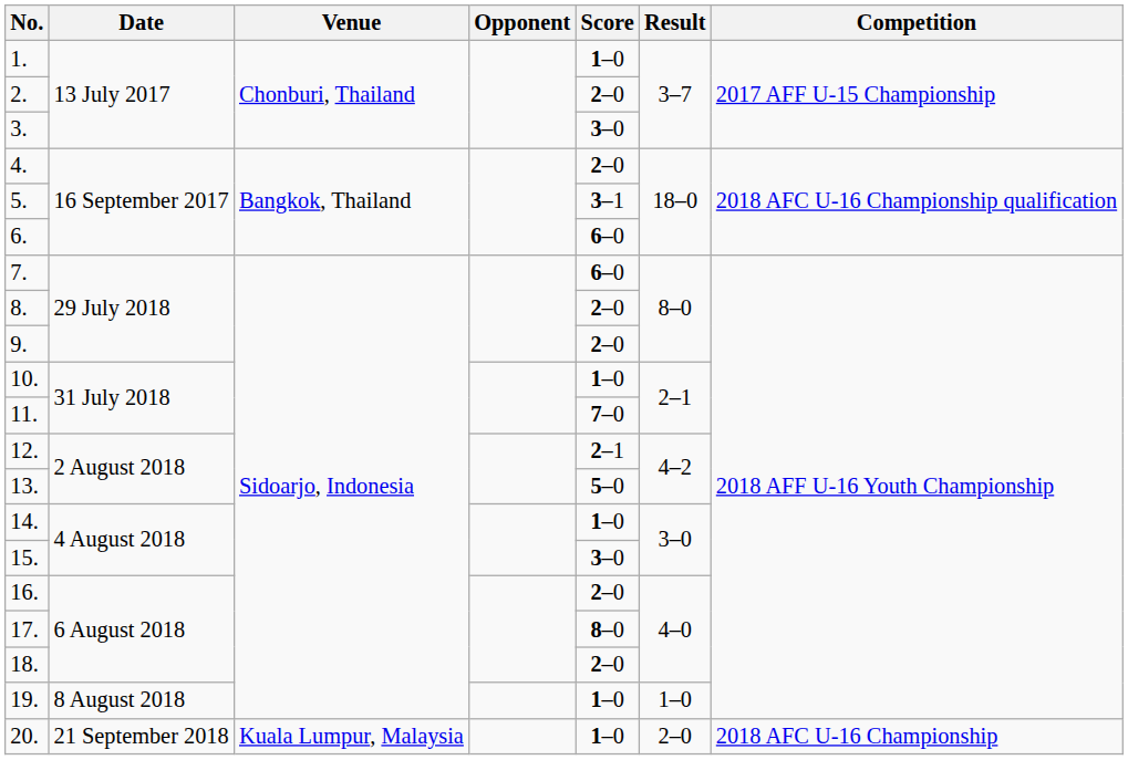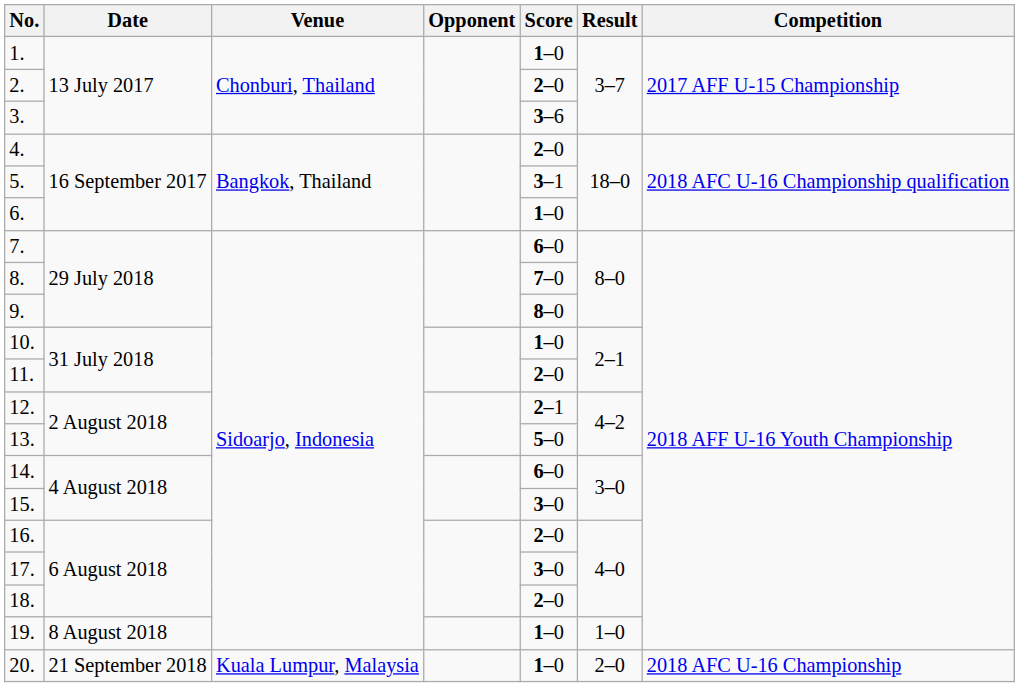 <table class="wikitable">
 <tr>
 <th>No.</th>
 <th>Date</th>
 <th>Venue</th>
 <th>Opponent</th>
 <th>Score</th>
 <th>Result</th>
 <th>Competition</th>
 </tr>
 <tr>
 <td>1.</td>
 <td rowspan=3>13 July 2017</td>
 <td rowspan=3><a href='#'>Chonburi</a>, <a href='#'>Thailand</a></td>
 <td rowspan=3></td>
 <td align=center><strong>1</strong>–0</td>
 <td rowspan=3 align=center>3–7</td>
 <td rowspan=3><a href='#'>2017 AFF U-15 Championship</a></td>
 </tr>
 <tr>
 <td>2.</td>
 <td align=center><strong>2</strong>–0</td>
 </tr>
 <tr>
 <td>3.</td>
-<td align=center><strong>3</strong>–0</td>
+<td align=center><strong>3</strong>–6</td>
 </tr>
 <tr>
 <td>4.</td>
 <td rowspan=3>16 September 2017</td>
 <td rowspan=3><a href='#'>Bangkok</a>, Thailand</td>
 <td rowspan=3></td>
 <td align=center><strong>2</strong>–0</td>
 <td rowspan=3 align=center>18–0</td>
 <td rowspan=3><a href='#'>2018 AFC U-16 Championship qualification</a></td>
 </tr>
 <tr>
 <td>5.</td>
 <td align=center><strong>3</strong>–1</td>
 </tr>
 <tr>
 <td>6.</td>
-<td align=center><strong>6</strong>–0</td>
+<td align=center><strong>1</strong>–0</td>
 </tr>
 <tr>
 <td>7.</td>
 <td rowspan=3>29 July 2018</td>
 <td rowspan=13><a href='#'>Sidoarjo</a>, <a href='#'>Indonesia</a></td>
 <td rowspan=3></td>
 <td align=center><strong>6</strong>–0</td>
 <td rowspan=3 align=center>8–0</td>
 <td rowspan=13><a href='#'>2018 AFF U-16 Youth Championship</a></td>
 </tr>
 <tr>
 <td>8.</td>
-<td align=center><strong>2</strong>–0</td>
+<td align=center><strong>7</strong>–0</td>
 </tr>
 <tr>
 <td>9.</td>
-<td align=center><strong>2</strong>–0</td>
+<td align=center><strong>8</strong>–0</td>
 </tr>
 <tr>
 <td>10.</td>
 <td rowspan=2>31 July 2018</td>
 <td rowspan=2></td>
 <td align=center><strong>1</strong>–0</td>
 <td rowspan=2 align=center>2–1</td>
 </tr>
 <tr>
 <td>11.</td>
-<td align=center><strong>7</strong>–0</td>
+<td align=center><strong>2</strong>–0</td>
 </tr>
 <tr>
 <td>12.</td>
 <td rowspan=2>2 August 2018</td>
 <td rowspan=2></td>
 <td align=center><strong>2</strong>–1</td>
 <td rowspan=2 align=center>4–2</td>
 </tr>
 <tr>
 <td>13.</td>
 <td align=center><strong>5</strong>–0</td>
 </tr>
 <tr>
 <td>14.</td>
 <td rowspan=2>4 August 2018</td>
 <td rowspan=2></td>
-<td align=center><strong>1</strong>–0</td>
+<td align=center><strong>6</strong>–0</td>
 <td rowspan=2 align=center>3–0</td>
 </tr>
 <tr>
 <td>15.</td>
 <td align=center><strong>3</strong>–0</td>
 </tr>
 <tr>
 <td>16.</td>
 <td rowspan=3>6 August 2018</td>
 <td rowspan=3></td>
 <td align=center><strong>2</strong>–0</td>
 <td rowspan=3 align=center>4–0</td>
 </tr>
 <tr>
 <td>17.</td>
-<td align=center><strong>8</strong>–0</td>
+<td align=center><strong>3</strong>–0</td>
 </tr>
 <tr>
 <td>18.</td>
 <td align=center><strong>2</strong>–0</td>
 </tr>
 <tr>
 <td>19.</td>
 <td>8 August 2018</td>
 <td></td>
 <td align=center><strong>1</strong>–0</td>
 <td align=center>1–0</td>
 </tr>
 <tr>
 <td>20.</td>
 <td>21 September 2018</td>
 <td><a href='#'>Kuala Lumpur</a>, <a href='#'>Malaysia</a></td>
 <td></td>
 <td align=center><strong>1</strong>–0</td>
 <td align=center>2–0</td>
 <td><a href='#'>2018 AFC U-16 Championship</a></td>
 </tr>
 </table>
